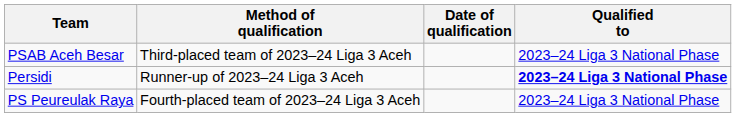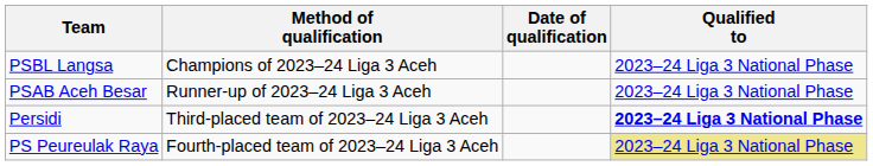 <table class="wikitable sortable" style="text-align: left;">
 <tr>
 <th>Team</th>
 <th>Method of <br> qualification</th>
 <th>Date of <br> qualification</th>
 <th>Qualified <br> to<br></th>
 </tr>
 <tr>
+<td><a href='#'>PSBL Langsa</a></td>
+<td {{Sort>Champions of 2023–24 Liga 3 Aceh</td>
+<td></td>
+<td><a href='#'>2023–24 Liga 3 National Phase</a></td>
+</tr>
+<tr>
 <td><a href='#'>PSAB Aceh Besar</a></td>
-<td {{Sort>Third-placed team of 2023–24 Liga 3 Aceh</td>
+<td {{Sort>Runner-up of 2023–24 Liga 3 Aceh</td>
 <td></td>
 <td><a href='#'>2023–24 Liga 3 National Phase</a></td>
 </tr>
 <tr>
 <td><a href='#'>Persidi</a></td>
-<td {{Sort>Runner-up of 2023–24 Liga 3 Aceh</td>
+<td {{Sort>Third-placed team of 2023–24 Liga 3 Aceh</td>
 <td></td>
 <td><strong><a href='#'>2023–24 Liga 3 National Phase</a></strong></td>
 </tr>
 <tr>
 <td><a href='#'>PS Peureulak Raya</a></td>
 <td {{Sort>Fourth-placed team of 2023–24 Liga 3 Aceh</td>
 <td></td>
-<td><a href='#'>2023–24 Liga 3 National Phase</a></td>
+<td style="background: khaki;"><a href='#'>2023–24 Liga 3 National Phase</a></td>
 </tr>
 </table>
